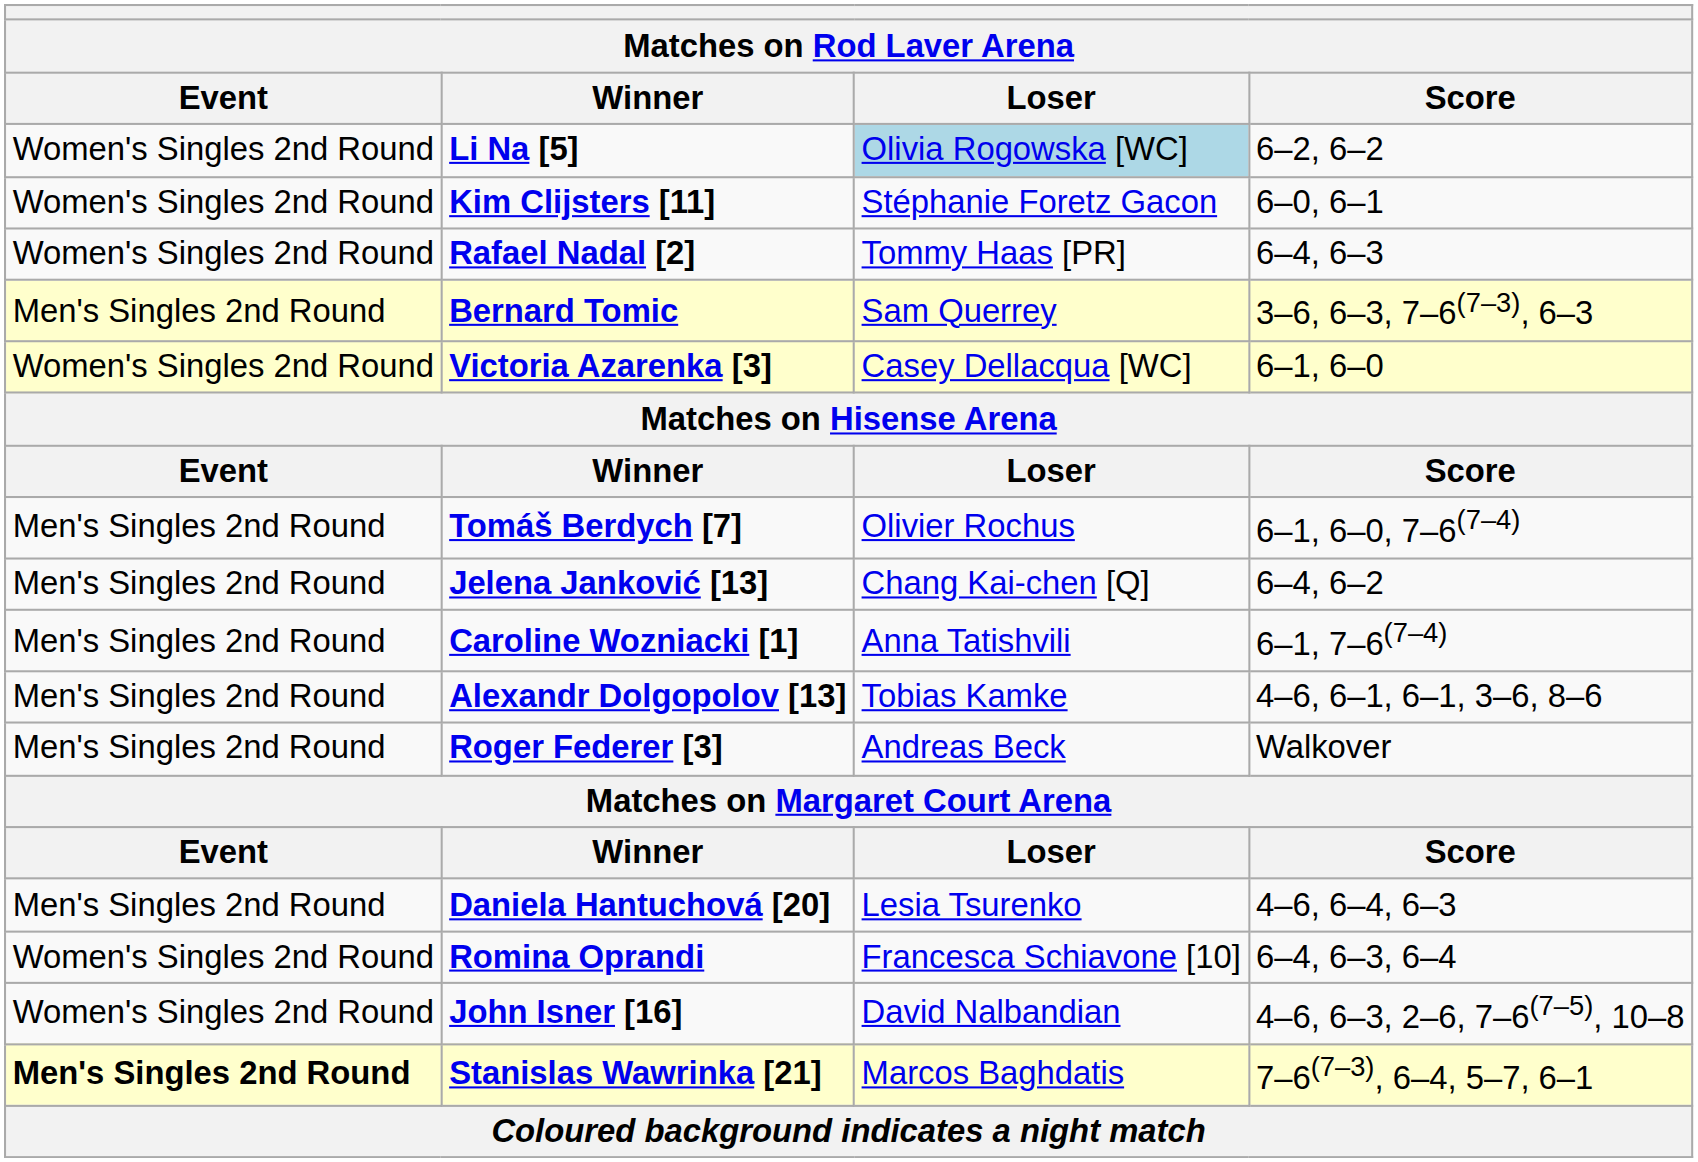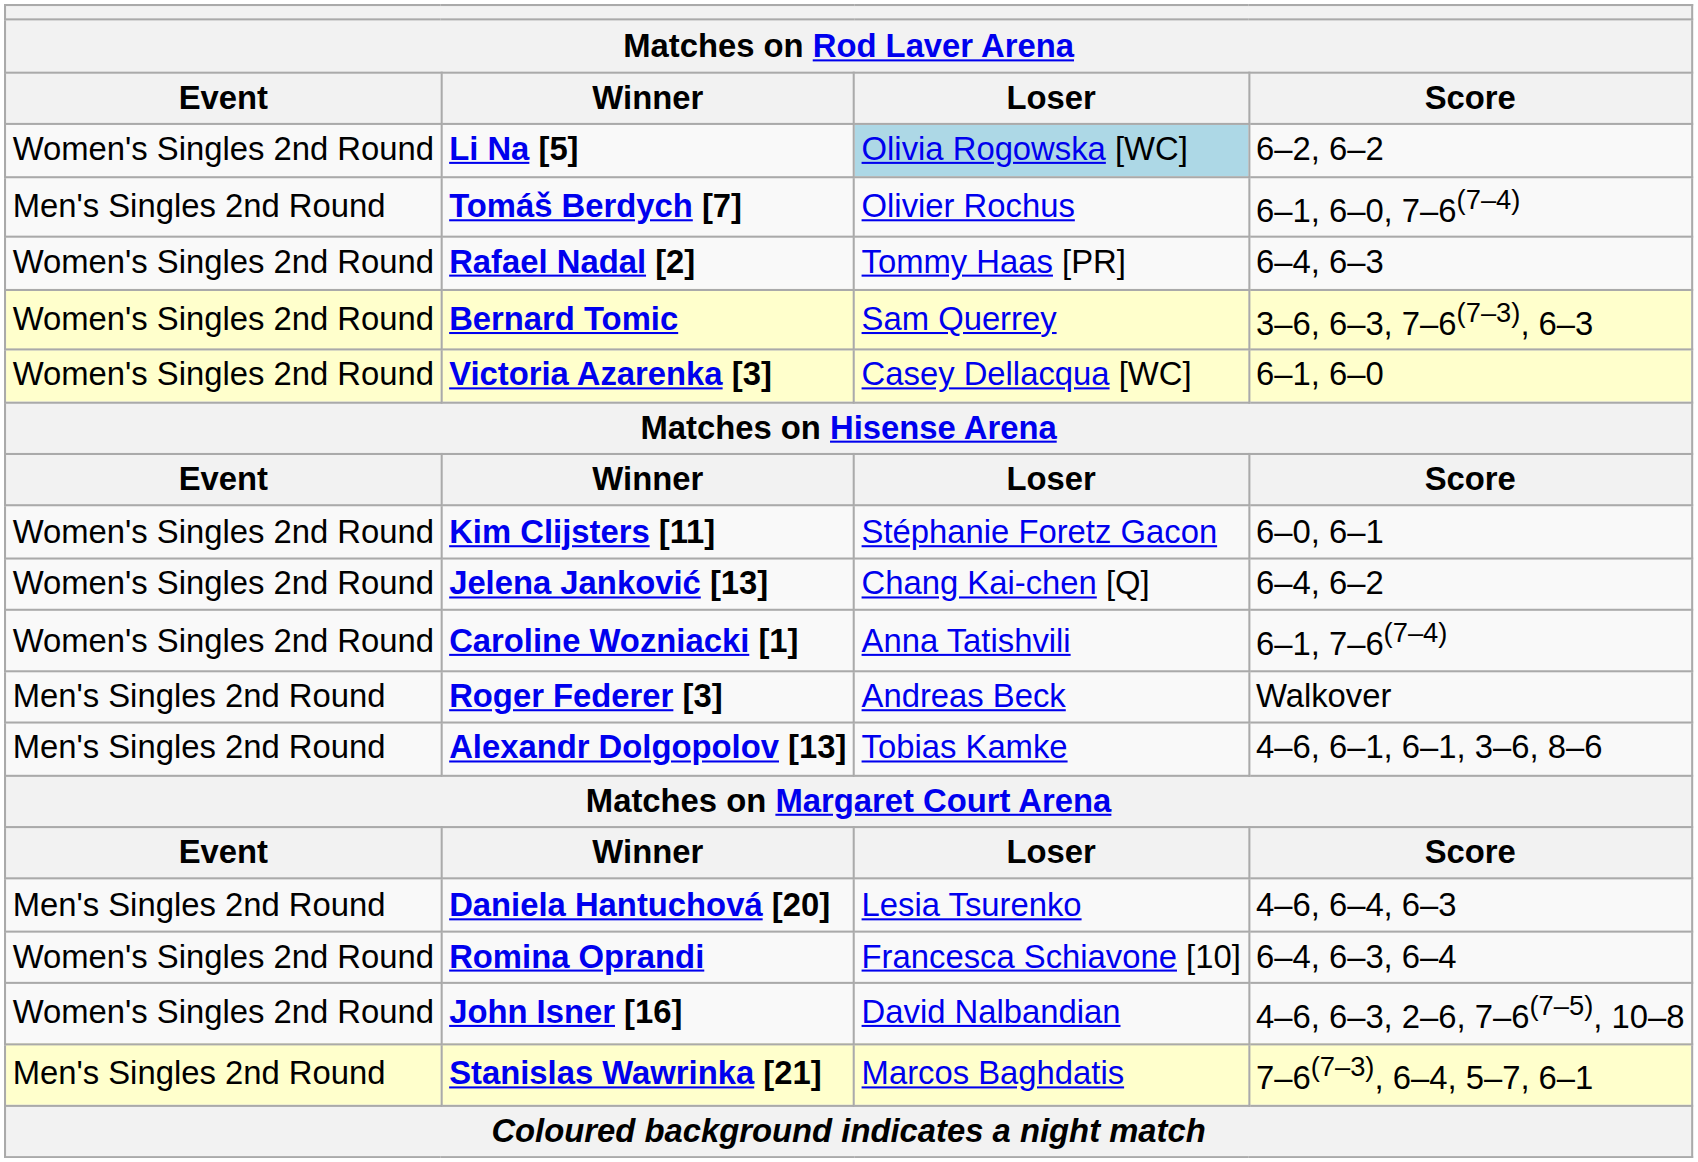 <table class="wikitable collapsible uncollapsed" style="margin:1em auto;">
 <tr>
 <th colspan=4></th>
 </tr>
 <tr>
 <th colspan=4><strong>Matches on <a href='#'>Rod Laver Arena</a></strong></th>
 </tr>
 <tr>
 <th>Event</th>
 <th>Winner</th>
 <th>Loser</th>
 <th>Score</th>
 </tr>
 <tr>
 <td>Women's Singles 2nd Round</td>
 <td><strong> <a href='#'>Li Na</a> [5]</strong></td>
 <td style="background: lightblue;"> <a href='#'>Olivia Rogowska</a> [WC]</td>
 <td>6–2, 6–2</td>
 </tr>
 <tr>
-<td>Women's Singles 2nd Round</td>
-<td><strong> <a href='#'>Kim Clijsters</a> [11]</strong></td>
-<td> <a href='#'>Stéphanie Foretz Gacon</a></td>
-<td>6–0, 6–1</td>
+<td>Men's Singles 2nd Round</td>
+<td><strong> <a href='#'>Tomáš Berdych</a> [7]</strong></td>
+<td> <a href='#'>Olivier Rochus</a></td>
+<td>6–1, 6–0, 7–6<sup>(7–4)</sup></td>
 </tr>
 <tr>
 <td>Women's Singles 2nd Round</td>
 <td> <strong><a href='#'>Rafael Nadal</a> [2]</strong></td>
 <td> <a href='#'>Tommy Haas</a> [PR]</td>
 <td>6–4, 6–3</td>
 </tr>
 <tr style="background:#ffc;">
-<td>Men's Singles 2nd Round</td>
+<td>Women's Singles 2nd Round</td>
 <td> <strong><a href='#'>Bernard Tomic</a></strong></td>
 <td> <a href='#'>Sam Querrey</a></td>
 <td>3–6, 6–3, 7–6<sup>(7–3)</sup>, 6–3</td>
 </tr>
 <tr style="background:#ffc;">
 <td>Women's Singles 2nd Round</td>
 <td> <strong><a href='#'>Victoria Azarenka</a> [3]</strong></td>
 <td> <a href='#'>Casey Dellacqua</a> [WC]</td>
 <td>6–1, 6–0</td>
 </tr>
 <tr>
 <th colspan=4><strong>Matches on <a href='#'>Hisense Arena</a></strong></th>
 </tr>
 <tr>
 <th>Event</th>
 <th>Winner</th>
 <th>Loser</th>
 <th>Score</th>
 </tr>
 <tr>
-<td>Men's Singles 2nd Round</td>
-<td><strong> <a href='#'>Tomáš Berdych</a> [7]</strong></td>
-<td> <a href='#'>Olivier Rochus</a></td>
-<td>6–1, 6–0, 7–6<sup>(7–4)</sup></td>
+<td>Women's Singles 2nd Round</td>
+<td><strong> <a href='#'>Kim Clijsters</a> [11]</strong></td>
+<td> <a href='#'>Stéphanie Foretz Gacon</a></td>
+<td>6–0, 6–1</td>
 </tr>
 <tr>
-<td>Men's Singles 2nd Round</td>
+<td>Women's Singles 2nd Round</td>
 <td><strong> <a href='#'>Jelena Janković</a> [13]</strong></td>
 <td> <a href='#'>Chang Kai-chen</a> [Q]</td>
 <td>6–4, 6–2</td>
 </tr>
 <tr>
-<td>Men's Singles 2nd Round</td>
+<td>Women's Singles 2nd Round</td>
 <td> <strong><a href='#'>Caroline Wozniacki</a> [1]</strong></td>
 <td> <a href='#'>Anna Tatishvili</a></td>
 <td>6–1, 7–6<sup>(7–4)</sup></td>
 </tr>
 <tr>
 <td>Men's Singles 2nd Round</td>
+<td> <strong><a href='#'>Roger Federer</a> [3]</strong></td>
+<td> <a href='#'>Andreas Beck</a></td>
+<td>Walkover</td>
+</tr>
+<tr>
+<td>Men's Singles 2nd Round</td>
 <td> <strong><a href='#'>Alexandr Dolgopolov</a> [13]</strong></td>
 <td> <a href='#'>Tobias Kamke</a></td>
 <td>4–6, 6–1, 6–1, 3–6, 8–6</td>
-</tr>
-<tr>
-<td>Men's Singles 2nd Round</td>
-<td> <strong><a href='#'>Roger Federer</a> [3]</strong></td>
-<td> <a href='#'>Andreas Beck</a></td>
-<td>Walkover</td>
 </tr>
 <tr>
 <th colspan=4><strong>Matches on <a href='#'>Margaret Court Arena</a></strong></th>
 </tr>
 <tr>
 <th>Event</th>
 <th>Winner</th>
 <th>Loser</th>
 <th>Score</th>
 </tr>
 <tr>
 <td>Men's Singles 2nd Round</td>
 <td><strong> <a href='#'>Daniela Hantuchová</a> [20]</strong></td>
 <td> <a href='#'>Lesia Tsurenko</a></td>
 <td>4–6, 6–4, 6–3</td>
 </tr>
 <tr>
 <td>Women's Singles 2nd Round</td>
 <td><strong> <a href='#'>Romina Oprandi</a></strong></td>
 <td> <a href='#'>Francesca Schiavone</a> [10]</td>
 <td>6–4, 6–3, 6–4</td>
 </tr>
 <tr>
 <td>Women's Singles 2nd Round</td>
 <td><strong> <a href='#'>John Isner</a> [16]</strong></td>
 <td> <a href='#'>David Nalbandian</a></td>
 <td>4–6, 6–3, 2–6, 7–6<sup>(7–5)</sup>, 10–8</td>
 </tr>
 <tr style="background:#ffc;">
-<td><strong>Men's Singles 2nd Round</strong></td>
+<td>Men's Singles 2nd Round</td>
 <td><strong> <a href='#'>Stanislas Wawrinka</a> [21]</strong></td>
 <td> <a href='#'>Marcos Baghdatis</a></td>
 <td>7–6<sup>(7–3)</sup>, 6–4, 5–7, 6–1</td>
 </tr>
 <tr>
 <th colspan=4><em>Coloured background indicates a night match</em></th>
 </tr>
 </table>
